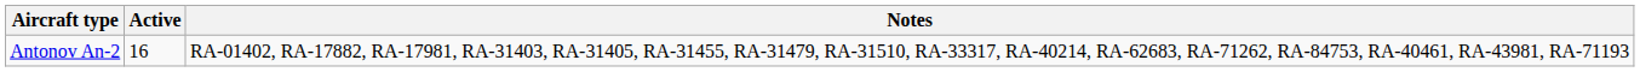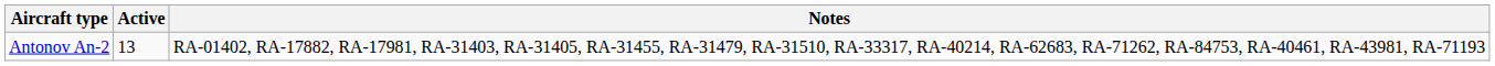 <table class="wikitable sortable">
 <tr>
 <th>Aircraft type</th>
 <th>Active</th>
 <th>Notes</th>
 </tr>
 <tr>
 <td><a href='#'>Antonov An-2</a></td>
-<td>16</td>
+<td>13</td>
 <td>RA-01402, RA-17882, RA-17981, RA-31403, RA-31405, RA-31455, RA-31479, RA-31510, RA-33317, RA-40214, RA-62683, RA-71262, RA-84753, RA-40461, RA-43981, RA-71193</td>
 </tr>
 </table>
